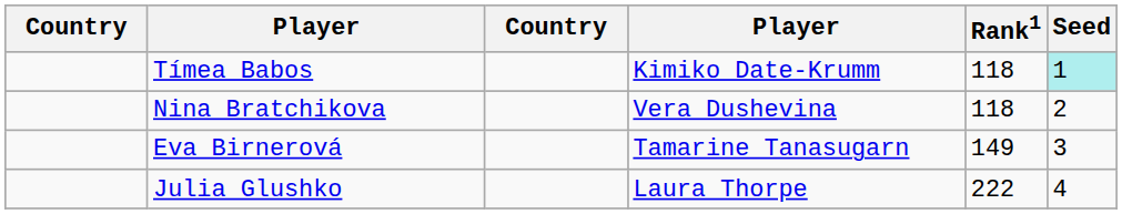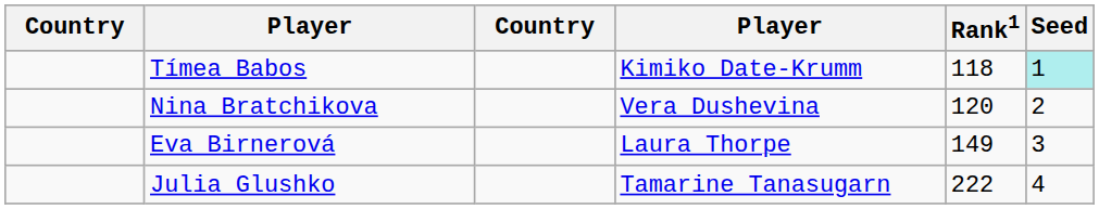 <table class="sortable wikitable">
 <tr>
 <th width="70">Country</th>
 <th width="175">Player</th>
 <th width="70">Country</th>
 <th width="175">Player</th>
 <th>Rank<sup>1</sup></th>
 <th>Seed</th>
 </tr>
 <tr>
 <td></td>
 <td><a href='#'>Tímea Babos</a></td>
 <td></td>
 <td><a href='#'>Kimiko Date-Krumm</a></td>
 <td>118</td>
 <td style="background: paleturquoise;">1</td>
 </tr>
 <tr>
 <td></td>
 <td><a href='#'>Nina Bratchikova</a></td>
 <td></td>
 <td><a href='#'>Vera Dushevina</a></td>
-<td>118</td>
+<td>120</td>
 <td>2</td>
 </tr>
 <tr>
 <td></td>
 <td><a href='#'>Eva Birnerová</a></td>
 <td></td>
-<td><a href='#'>Tamarine Tanasugarn</a></td>
+<td><a href='#'>Laura Thorpe</a></td>
 <td>149</td>
 <td>3</td>
 </tr>
 <tr>
 <td></td>
 <td><a href='#'>Julia Glushko</a></td>
 <td></td>
-<td><a href='#'>Laura Thorpe</a></td>
+<td><a href='#'>Tamarine Tanasugarn</a></td>
 <td>222</td>
 <td>4</td>
 </tr>
 </table>
